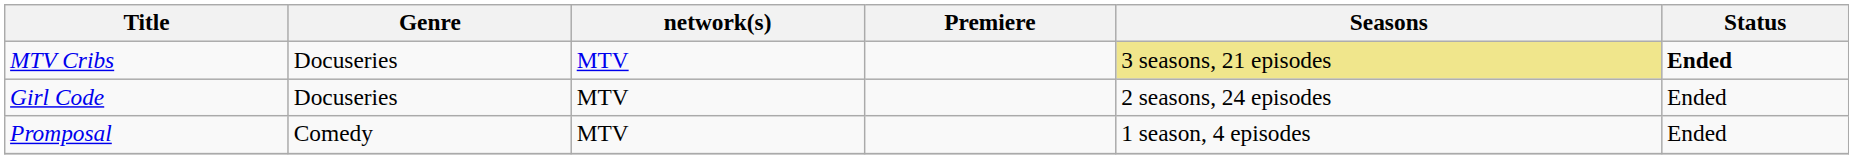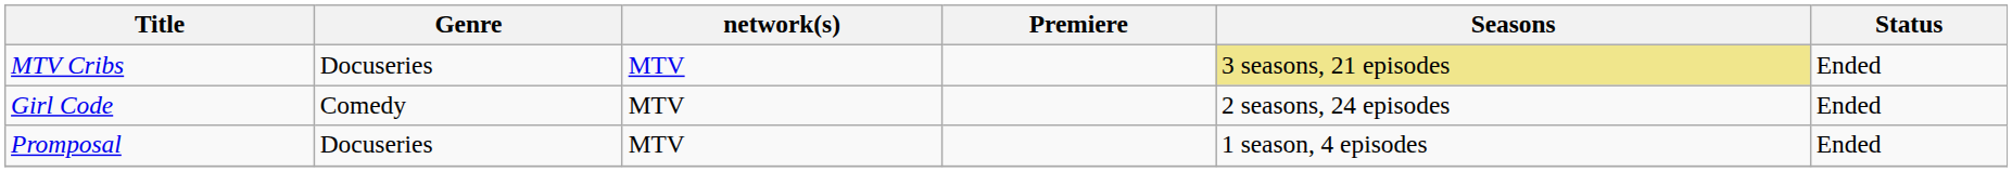 <table class="wikitable sortable" style="width:100%;">
 <tr>
 <th>Title</th>
 <th>Genre</th>
 <th> network(s)</th>
 <th>Premiere</th>
 <th>Seasons</th>
 <th>Status</th>
 </tr>
 <tr>
 <td><em><a href='#'>MTV Cribs</a></em></td>
 <td>Docuseries</td>
 <td><a href='#'>MTV</a></td>
 <td></td>
 <td 21 style="background: khaki;">3 seasons, 21 episodes</td>
-<td><strong>Ended</strong></td>
+<td>Ended</td>
 </tr>
 <tr>
 <td><em><a href='#'>Girl Code</a></em></td>
-<td>Docuseries</td>
+<td>Comedy</td>
 <td>MTV</td>
 <td></td>
 <td 24>2 seasons, 24 episodes</td>
 <td>Ended</td>
 </tr>
 <tr>
 <td><em><a href='#'>Promposal</a></em></td>
-<td>Comedy</td>
+<td>Docuseries</td>
 <td>MTV</td>
 <td></td>
 <td 4>1 season, 4 episodes</td>
 <td>Ended</td>
 </tr>
 <tr>
 </tr>
 </table>
